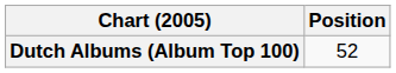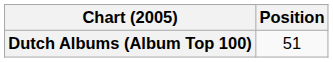 <table class="wikitable plainrowheaders" style="text-align:center">
 <tr>
 <th scope="col">Chart (2005)</th>
 <th scope="col">Position</th>
 </tr>
 <tr>
 <th scope="row">Dutch Albums (Album Top 100)</th>
-<td>52</td>
+<td>51</td>
 </tr>
 </table>
